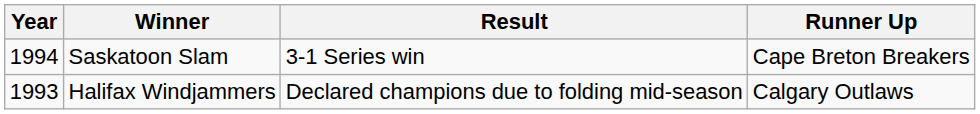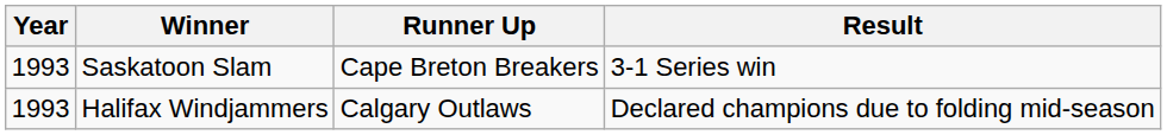 <table class="wikitable">
 <tr>
 <th>Year</th>
 <th>Winner</th>
+<th>Runner Up</th>
 <th>Result</th>
-<th>Runner Up</th>
 </tr>
 <tr>
-<td>1994</td>
+<td>1993</td>
 <td>Saskatoon Slam</td>
+<td>Cape Breton Breakers</td>
 <td>3-1 Series win</td>
-<td>Cape Breton Breakers</td>
 </tr>
 <tr>
 <td>1993</td>
 <td>Halifax Windjammers</td>
+<td>Calgary Outlaws</td>
 <td>Declared champions due to folding mid-season</td>
-<td>Calgary Outlaws</td>
 </tr>
 </table>
